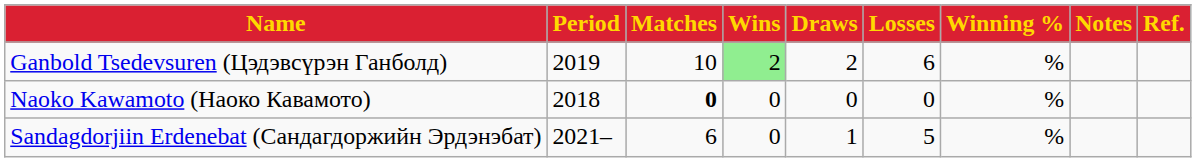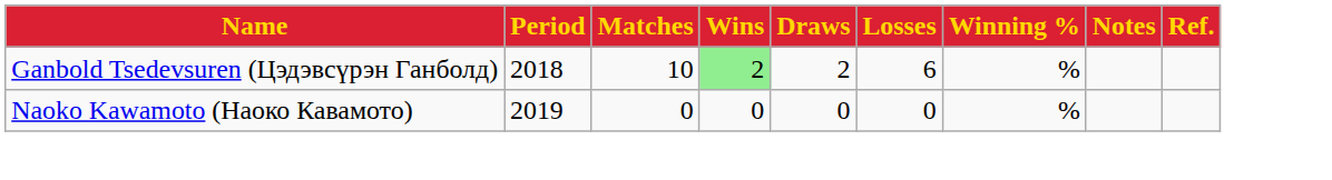 <table class="wikitable" style="text-align: right;">
 <tr>
 <th style="background:#DA2032;color:#FFD900">Name</th>
 <th style="background:#DA2032;color:#FFD900">Period</th>
 <th style="background:#DA2032;color:#FFD900">Matches</th>
 <th style="background:#DA2032;color:#FFD900">Wins</th>
 <th style="background:#DA2032;color:#FFD900">Draws</th>
 <th style="background:#DA2032;color:#FFD900">Losses</th>
 <th style="background:#DA2032;color:#FFD900">Winning %</th>
 <th style="background:#DA2032;color:#FFD900">Notes</th>
 <th style="background:#DA2032;color:#FFD900">Ref.</th>
 </tr>
 <tr>
 <td style="text-align: left;"> <a href='#'>Ganbold Tsedevsuren</a> (Цэдэвсүрэн Ганболд)</td>
-<td style="text-align: left;">2019</td>
+<td style="text-align: left;">2018</td>
 <td>10</td>
 <td style="background: lightgreen;">2</td>
 <td>2</td>
 <td>6</td>
 <td>%</td>
 <td></td>
 <td></td>
 </tr>
 <tr>
 <td style="text-align: left;"> <a href='#'>Naoko Kawamoto</a> (Наоко Кавамото)</td>
-<td style="text-align: left;">2018</td>
-<td><strong>0</strong></td>
+<td style="text-align: left;">2019</td>
+<td>0</td>
 <td>0</td>
 <td>0</td>
 <td>0</td>
 <td>%</td>
 <td></td>
 <td></td>
 </tr>
-<tr>
-<td style="text-align: left;"> <a href='#'>Sandagdorjiin Erdenebat</a> (Сандагдоржийн Эрдэнэбат)</td>
-<td style="text-align: left;">2021–</td>
-<td>6</td>
-<td>0</td>
-<td>1</td>
-<td>5</td>
-<td>%</td>
-<td></td>
-<td></td>
-</tr>
 </table>
